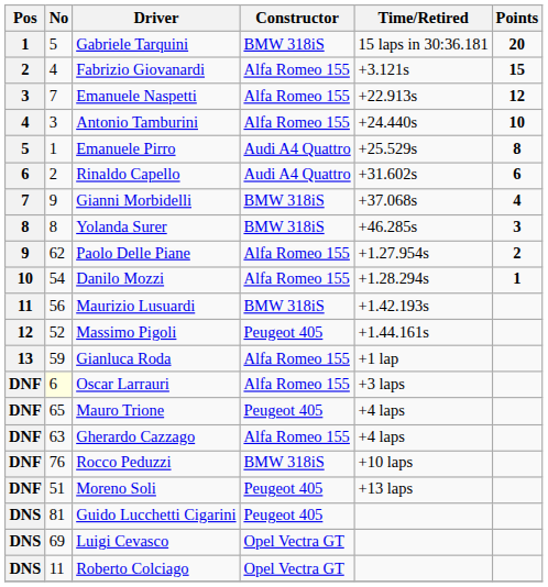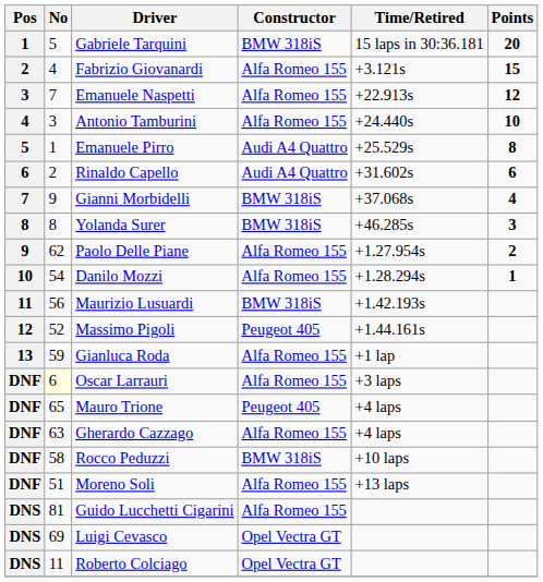 <table class="wikitable" style="font-size: 80%;">
 <tr>
 <th>Pos</th>
 <th>No</th>
 <th>Driver</th>
 <th>Constructor</th>
 <th>Time/Retired</th>
 <th>Points</th>
 </tr>
 <tr>
 <th>1</th>
 <td>5</td>
 <td> <a href='#'>Gabriele Tarquini</a></td>
 <td><a href='#'>BMW 318iS</a></td>
 <td>15 laps in 30:36.181</td>
 <td align=center><strong>20</strong></td>
 </tr>
 <tr>
 <th>2</th>
 <td>4</td>
 <td> <a href='#'>Fabrizio Giovanardi</a></td>
 <td><a href='#'>Alfa Romeo 155</a></td>
 <td>+3.121s</td>
 <td align=center><strong>15</strong></td>
 </tr>
 <tr>
 <th>3</th>
 <td>7</td>
 <td> <a href='#'>Emanuele Naspetti</a></td>
 <td><a href='#'>Alfa Romeo 155</a></td>
 <td>+22.913s</td>
 <td align=center><strong>12</strong></td>
 </tr>
 <tr>
 <th>4</th>
 <td>3</td>
 <td> <a href='#'>Antonio Tamburini</a></td>
 <td><a href='#'>Alfa Romeo 155</a></td>
 <td>+24.440s</td>
 <td align=center><strong>10</strong></td>
 </tr>
 <tr>
 <th>5</th>
 <td>1</td>
 <td> <a href='#'>Emanuele Pirro</a></td>
 <td><a href='#'>Audi A4 Quattro</a></td>
 <td>+25.529s</td>
 <td align=center><strong>8</strong></td>
 </tr>
 <tr>
 <th>6</th>
 <td>2</td>
 <td> <a href='#'>Rinaldo Capello</a></td>
 <td><a href='#'>Audi A4 Quattro</a></td>
 <td>+31.602s</td>
 <td align=center><strong>6</strong></td>
 </tr>
 <tr>
 <th>7</th>
 <td>9</td>
 <td> <a href='#'>Gianni Morbidelli</a></td>
 <td><a href='#'>BMW 318iS</a></td>
 <td>+37.068s</td>
 <td align=center><strong>4</strong></td>
 </tr>
 <tr>
 <th>8</th>
 <td>8</td>
 <td> <a href='#'>Yolanda Surer</a></td>
 <td><a href='#'>BMW 318iS</a></td>
 <td>+46.285s</td>
 <td align=center><strong>3</strong></td>
 </tr>
 <tr>
 <th>9</th>
 <td>62</td>
 <td> <a href='#'>Paolo Delle Piane</a></td>
 <td><a href='#'>Alfa Romeo 155</a></td>
 <td>+1.27.954s</td>
 <td align=center><strong>2</strong></td>
 </tr>
 <tr>
 <th>10</th>
 <td>54</td>
 <td> <a href='#'>Danilo Mozzi</a></td>
 <td><a href='#'>Alfa Romeo 155</a></td>
 <td>+1.28.294s</td>
 <td align=center><strong>1</strong></td>
 </tr>
 <tr>
 <th>11</th>
 <td>56</td>
 <td> <a href='#'>Maurizio Lusuardi</a></td>
 <td><a href='#'>BMW 318iS</a></td>
 <td>+1.42.193s</td>
 <td></td>
 </tr>
 <tr>
 <th>12</th>
 <td>52</td>
 <td> <a href='#'>Massimo Pigoli</a></td>
 <td><a href='#'>Peugeot 405</a></td>
 <td>+1.44.161s</td>
 <td></td>
 </tr>
 <tr>
 <th>13</th>
 <td>59</td>
 <td> <a href='#'>Gianluca Roda</a></td>
 <td><a href='#'>Alfa Romeo 155</a></td>
 <td>+1 lap</td>
 <td></td>
 </tr>
 <tr>
 <th>DNF</th>
 <td style="background: lightyellow;">6</td>
 <td> <a href='#'>Oscar Larrauri</a></td>
 <td><a href='#'>Alfa Romeo 155</a></td>
 <td>+3 laps</td>
 <td></td>
 </tr>
 <tr>
 <th>DNF</th>
 <td>65</td>
 <td> <a href='#'>Mauro Trione</a></td>
 <td><a href='#'>Peugeot 405</a></td>
 <td>+4 laps</td>
 <td></td>
 </tr>
 <tr>
 <th>DNF</th>
 <td>63</td>
 <td> <a href='#'>Gherardo Cazzago</a></td>
 <td><a href='#'>Alfa Romeo 155</a></td>
 <td>+4 laps</td>
 <td></td>
 </tr>
 <tr>
 <th>DNF</th>
-<td>76</td>
+<td>58</td>
 <td> <a href='#'>Rocco Peduzzi</a></td>
 <td><a href='#'>BMW 318iS</a></td>
 <td>+10 laps</td>
 <td></td>
 </tr>
 <tr>
 <th>DNF</th>
 <td>51</td>
 <td> <a href='#'>Moreno Soli</a></td>
-<td><a href='#'>Peugeot 405</a></td>
+<td><a href='#'>Alfa Romeo 155</a></td>
 <td>+13 laps</td>
 <td></td>
 </tr>
 <tr>
 <th>DNS</th>
 <td>81</td>
 <td> <a href='#'>Guido Lucchetti Cigarini</a></td>
-<td><a href='#'>Peugeot 405</a></td>
+<td><a href='#'>Alfa Romeo 155</a></td>
 <td></td>
 <td></td>
 </tr>
 <tr>
 <th>DNS</th>
 <td>69</td>
 <td> <a href='#'>Luigi Cevasco</a></td>
 <td><a href='#'> Opel Vectra GT</a></td>
 <td></td>
 <td></td>
 </tr>
 <tr>
 <th>DNS</th>
 <td>11</td>
 <td> <a href='#'>Roberto Colciago</a></td>
 <td><a href='#'> Opel Vectra GT</a></td>
 <td></td>
 <td></td>
 </tr>
 <tr>
 </tr>
 </table>
